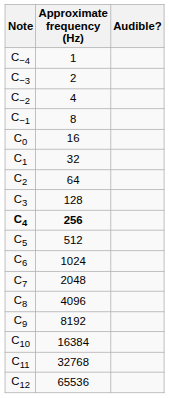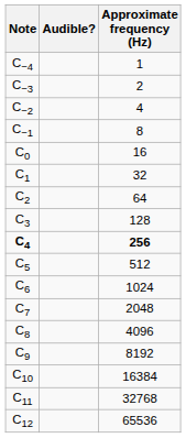 <table class="wikitable floatright" style="text-align:center; margin:1ex;">
 <tr>
 <th>Note</th>
+<th>Audible?</th>
 <th>Approximate<br>frequency<br>(Hz)</th>
-<th>Audible?</th>
 </tr>
 <tr>
 <td>C<sub>−4</sub></td>
+<td></td>
 <td>1</td>
-<td></td>
 </tr>
 <tr>
 <td>C<sub>−3</sub></td>
+<td></td>
 <td>2</td>
-<td></td>
 </tr>
 <tr>
 <td>C<sub>−2</sub></td>
+<td></td>
 <td>4</td>
-<td></td>
 </tr>
 <tr>
 <td>C<sub>−1</sub></td>
+<td></td>
 <td>8</td>
-<td></td>
 </tr>
 <tr>
 <td>C<sub>0</sub></td>
+<td></td>
 <td>16</td>
-<td></td>
 </tr>
 <tr>
 <td>C<sub>1</sub></td>
+<td></td>
 <td>32</td>
-<td></td>
 </tr>
 <tr>
 <td>C<sub>2</sub></td>
+<td></td>
 <td>64</td>
-<td></td>
 </tr>
 <tr>
 <td>C<sub>3</sub></td>
+<td></td>
 <td>128</td>
-<td></td>
 </tr>
 <tr>
 <td><strong>C<sub>4</sub></strong></td>
+<td></td>
 <td><strong>256</strong></td>
-<td></td>
 </tr>
 <tr>
 <td>C<sub>5</sub></td>
+<td></td>
 <td>512</td>
-<td></td>
 </tr>
 <tr>
 <td>C<sub>6</sub></td>
+<td></td>
 <td>1024</td>
-<td></td>
 </tr>
 <tr>
 <td>C<sub>7</sub></td>
+<td></td>
 <td>2048</td>
-<td></td>
 </tr>
 <tr>
 <td>C<sub>8</sub></td>
+<td></td>
 <td>4096</td>
-<td></td>
 </tr>
 <tr>
 <td>C<sub>9</sub></td>
+<td></td>
 <td>8192</td>
-<td></td>
 </tr>
 <tr>
 <td>C<sub>10</sub></td>
+<td></td>
 <td>16384</td>
-<td></td>
 </tr>
 <tr>
 <td>C<sub>11</sub></td>
+<td></td>
 <td>32768</td>
-<td></td>
 </tr>
 <tr>
 <td>C<sub>12</sub></td>
+<td></td>
 <td>65536</td>
-<td></td>
 </tr>
 </table>
